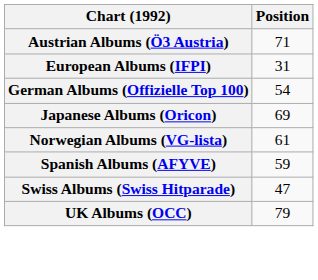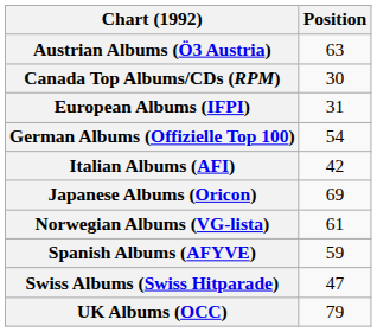 <table class="wikitable sortable plainrowheaders" style="text-align:center">
 <tr>
 <th scope="col">Chart (1992)</th>
 <th scope="col">Position</th>
 </tr>
 <tr>
 <th scope="row">Austrian Albums (<a href='#'>Ö3 Austria</a>)</th>
-<td>71</td>
+<td>63</td>
+</tr>
+<tr>
+<th scope="row">Canada Top Albums/CDs (<em>RPM</em>)</th>
+<td>30</td>
 </tr>
 <tr>
 <th scope="row">European Albums (<a href='#'>IFPI</a>)</th>
 <td>31</td>
 </tr>
 <tr>
 <th scope="row">German Albums (<a href='#'>Offizielle Top 100</a>)</th>
 <td>54</td>
+</tr>
+<tr>
+<th scope="row">Italian Albums (<a href='#'>AFI</a>)</th>
+<td>42</td>
 </tr>
 <tr>
 <th scope="row">Japanese Albums (<a href='#'>Oricon</a>)</th>
 <td>69</td>
 </tr>
 <tr>
 <th scope="row">Norwegian Albums (<a href='#'>VG-lista</a>)</th>
 <td>61</td>
 </tr>
 <tr>
 <th scope="row">Spanish Albums (<a href='#'>AFYVE</a>)</th>
 <td>59</td>
 </tr>
 <tr>
 <th scope="row">Swiss Albums (<a href='#'>Swiss Hitparade</a>)</th>
 <td>47</td>
 </tr>
 <tr>
 <th scope="row">UK Albums (<a href='#'>OCC</a>)</th>
 <td>79</td>
 </tr>
 </table>
